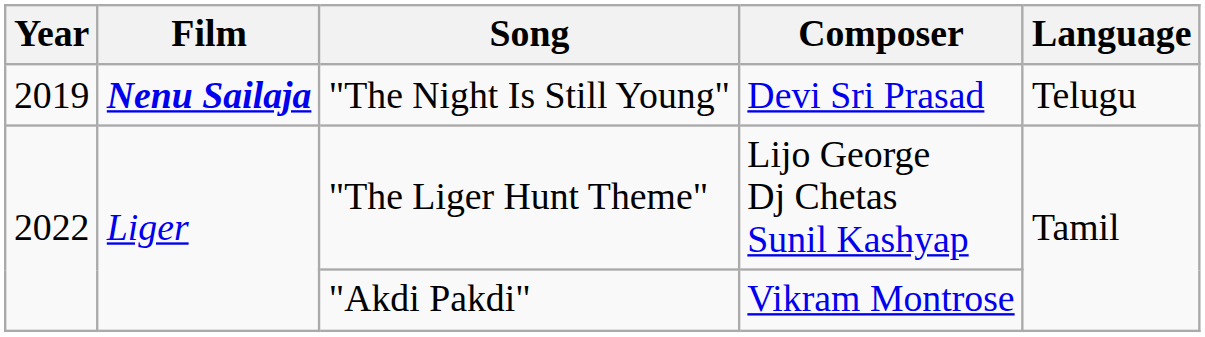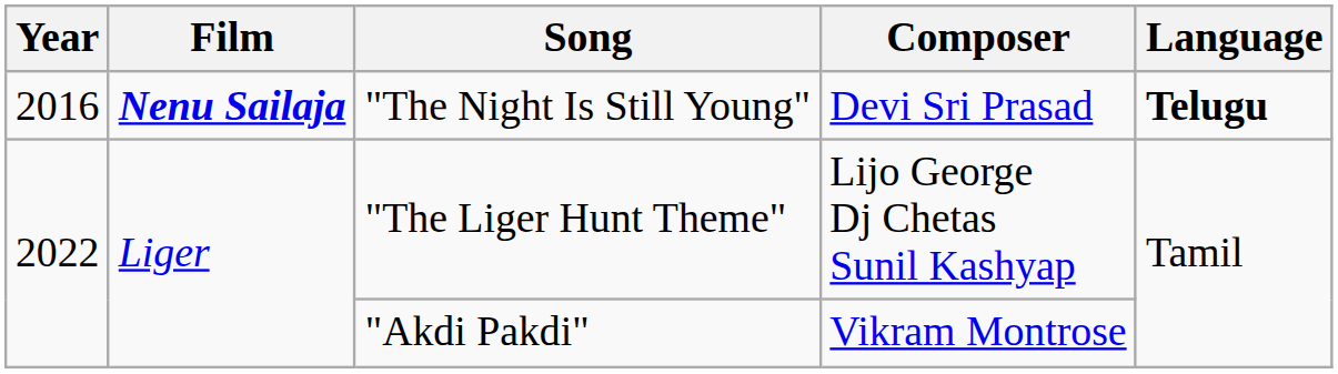 <table class="wikitable">
 <tr>
 <th>Year</th>
 <th>Film</th>
 <th>Song</th>
 <th>Composer</th>
 <th>Language</th>
 </tr>
 <tr>
-<td>2019</td>
+<td>2016</td>
 <td><strong><em><a href='#'>Nenu Sailaja</a></em></strong></td>
 <td>"The Night Is Still Young"</td>
 <td><a href='#'>Devi Sri Prasad</a></td>
-<td>Telugu</td>
+<td><strong>Telugu</strong></td>
 </tr>
 <tr>
 <td rowspan="2">2022</td>
 <td rowspan="2"><em><a href='#'>Liger</a></em></td>
 <td>"The Liger Hunt Theme"</td>
 <td>Lijo George<br>Dj Chetas<br><a href='#'>Sunil Kashyap</a></td>
 <td rowspan="2">Tamil</td>
 </tr>
 <tr>
 <td>"Akdi Pakdi"</td>
 <td><a href='#'>Vikram Montrose</a></td>
 </tr>
 </table>
